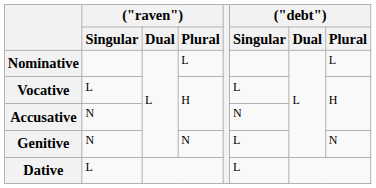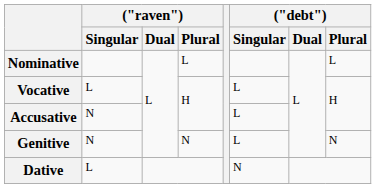 <table class="wikitable">
 <tr>
 <th rowspan=2></th>
 <th colspan=3> ("raven")</th>
 <th rowspan=7></th>
 <th colspan=3> ("debt")</th>
 </tr>
 <tr>
 <th>Singular</th>
 <th>Dual</th>
 <th>Plural</th>
 <th>Singular</th>
 <th>Dual</th>
 <th>Plural</th>
 </tr>
 <tr>
 <th>Nominative</th>
 <td></td>
 <td rowspan="4"><sup>L</sup></td>
 <td><sup>L</sup></td>
 <td></td>
 <td rowspan="4"><sup>L</sup></td>
 <td><sup>L</sup></td>
 </tr>
 <tr>
 <th>Vocative</th>
 <td><sup>L</sup></td>
 <td rowspan="2"><sup>H</sup></td>
 <td><sup>L</sup></td>
 <td rowspan="2"><sup>H</sup></td>
 </tr>
 <tr>
 <th>Accusative</th>
 <td><sup>N</sup></td>
-<td><sup>N</sup></td>
+<td><sup>L</sup></td>
 </tr>
 <tr>
 <th>Genitive</th>
 <td><sup>N</sup></td>
 <td><sup>N</sup></td>
 <td><sup>L</sup></td>
 <td><sup>N</sup></td>
 </tr>
 <tr>
 <th>Dative</th>
 <td><sup>L</sup></td>
 <td colspan=2></td>
-<td><sup>L</sup></td>
+<td><sup>N</sup></td>
 <td colspan=2></td>
 </tr>
 </table>
